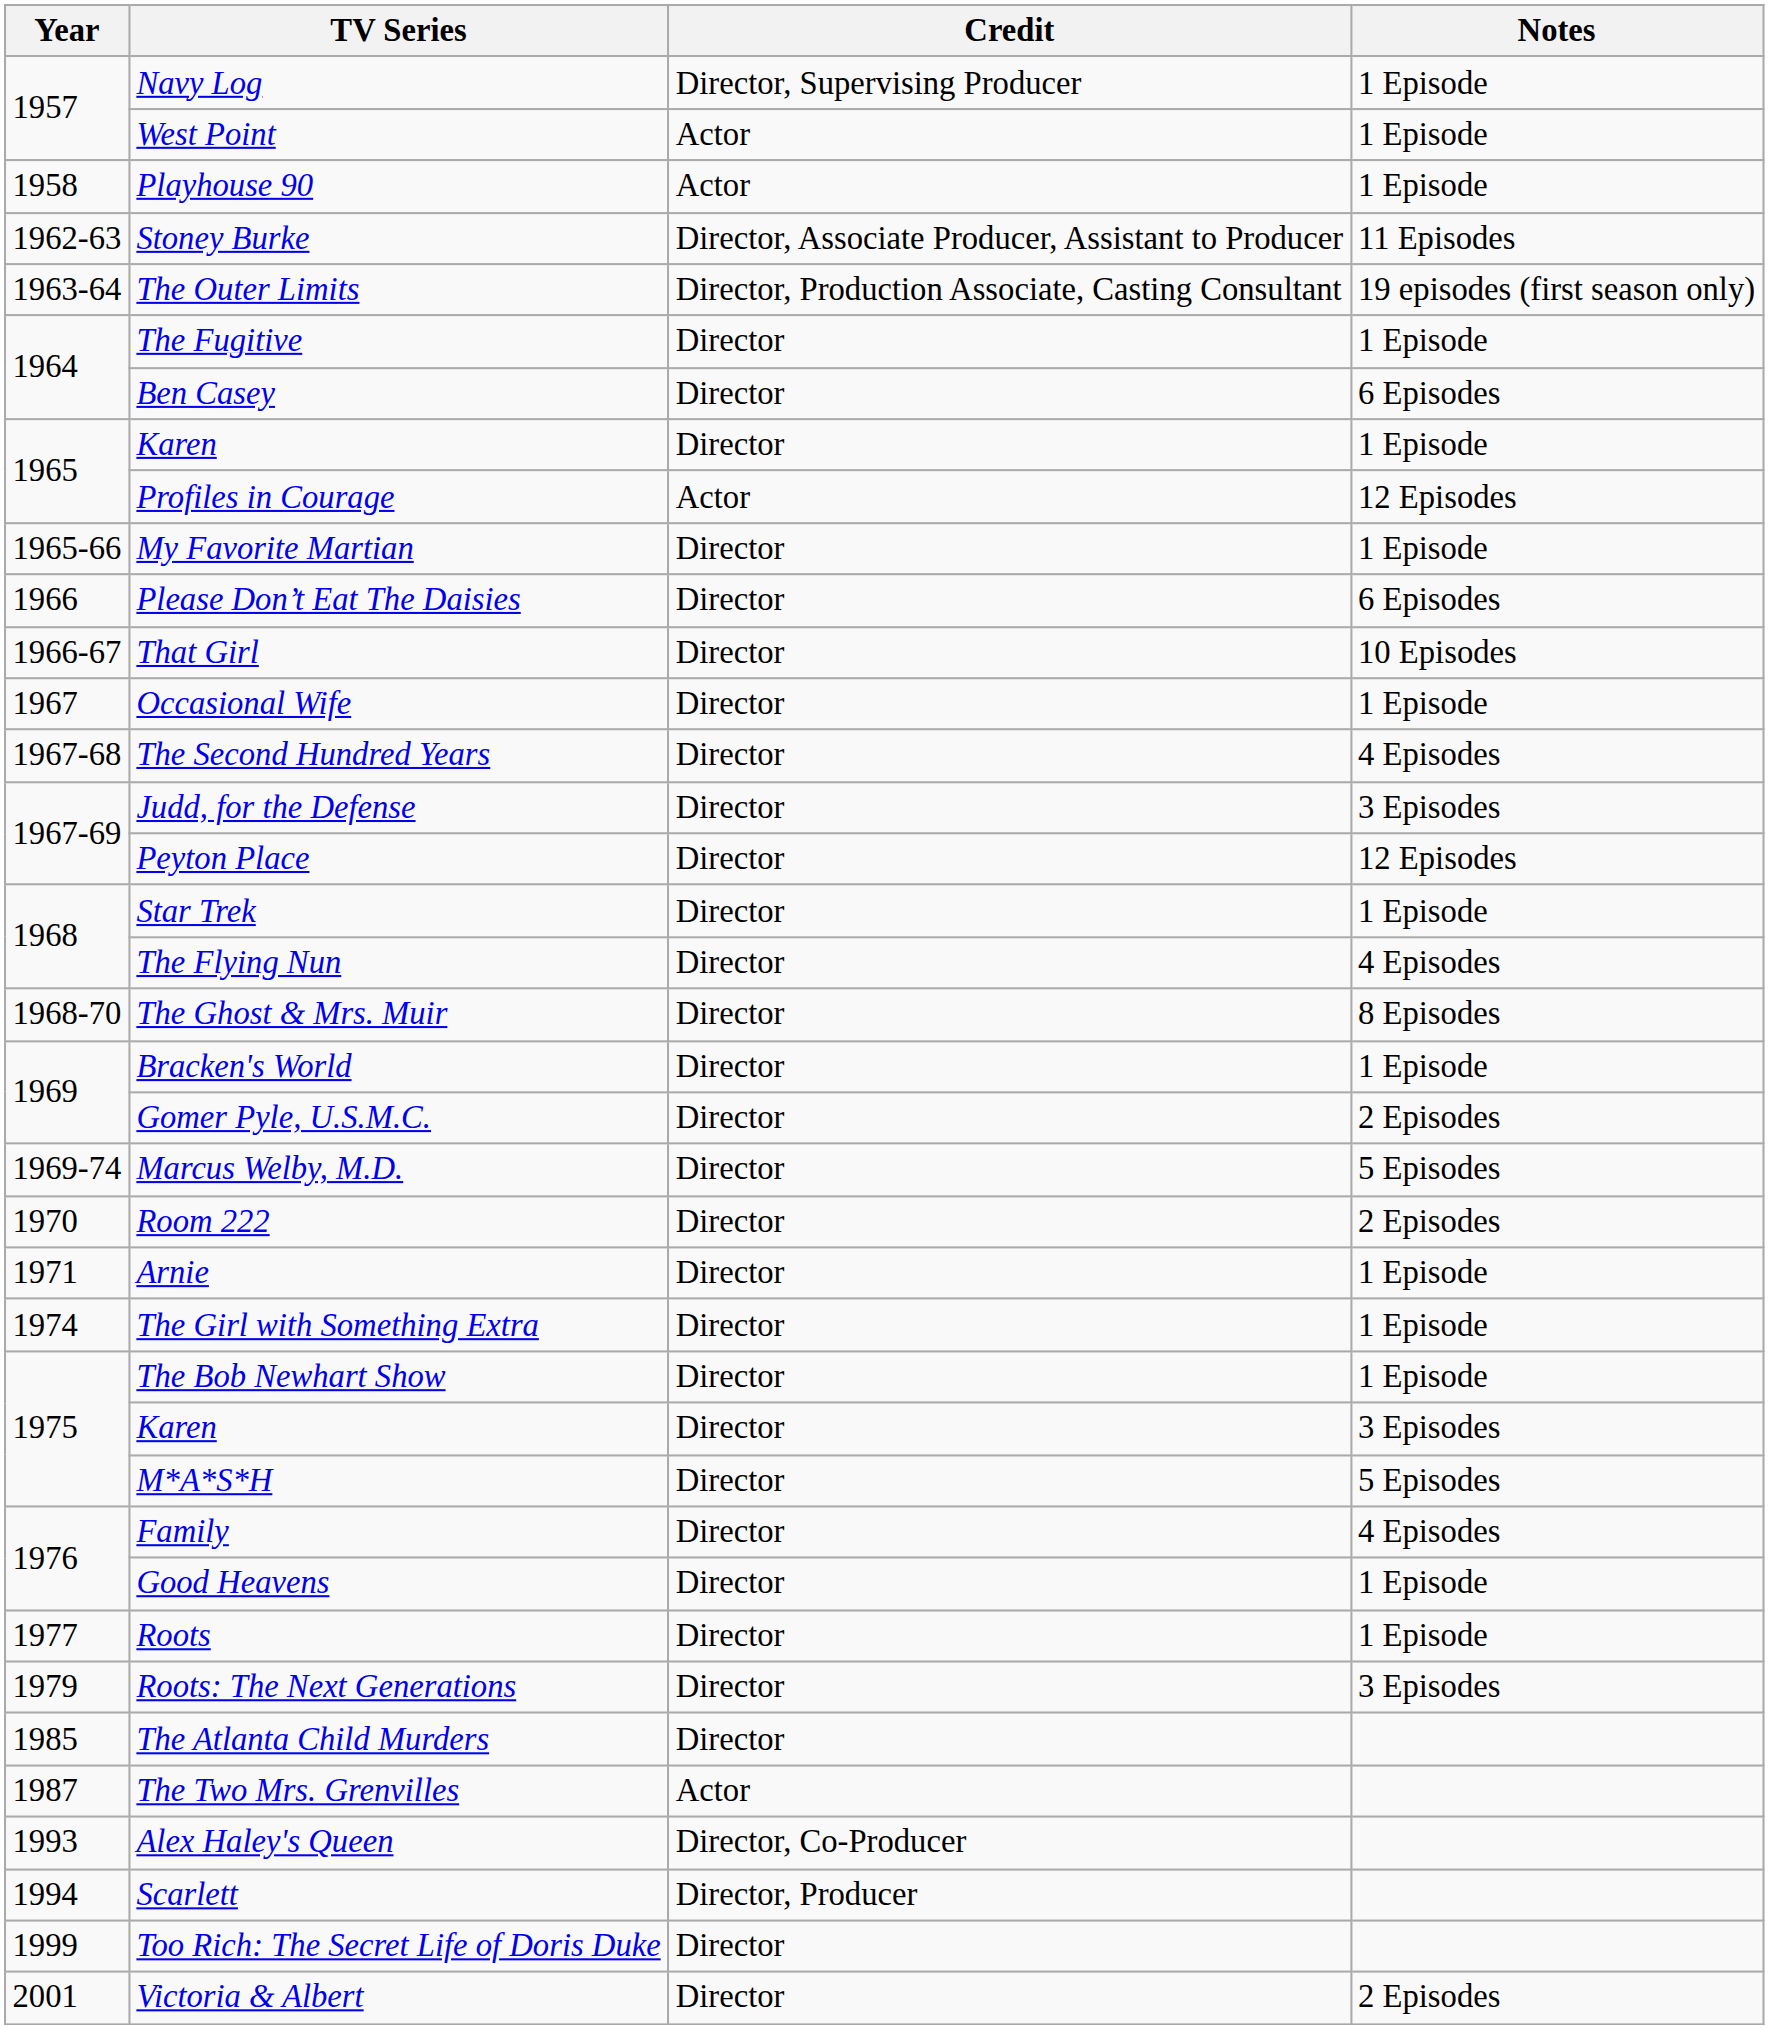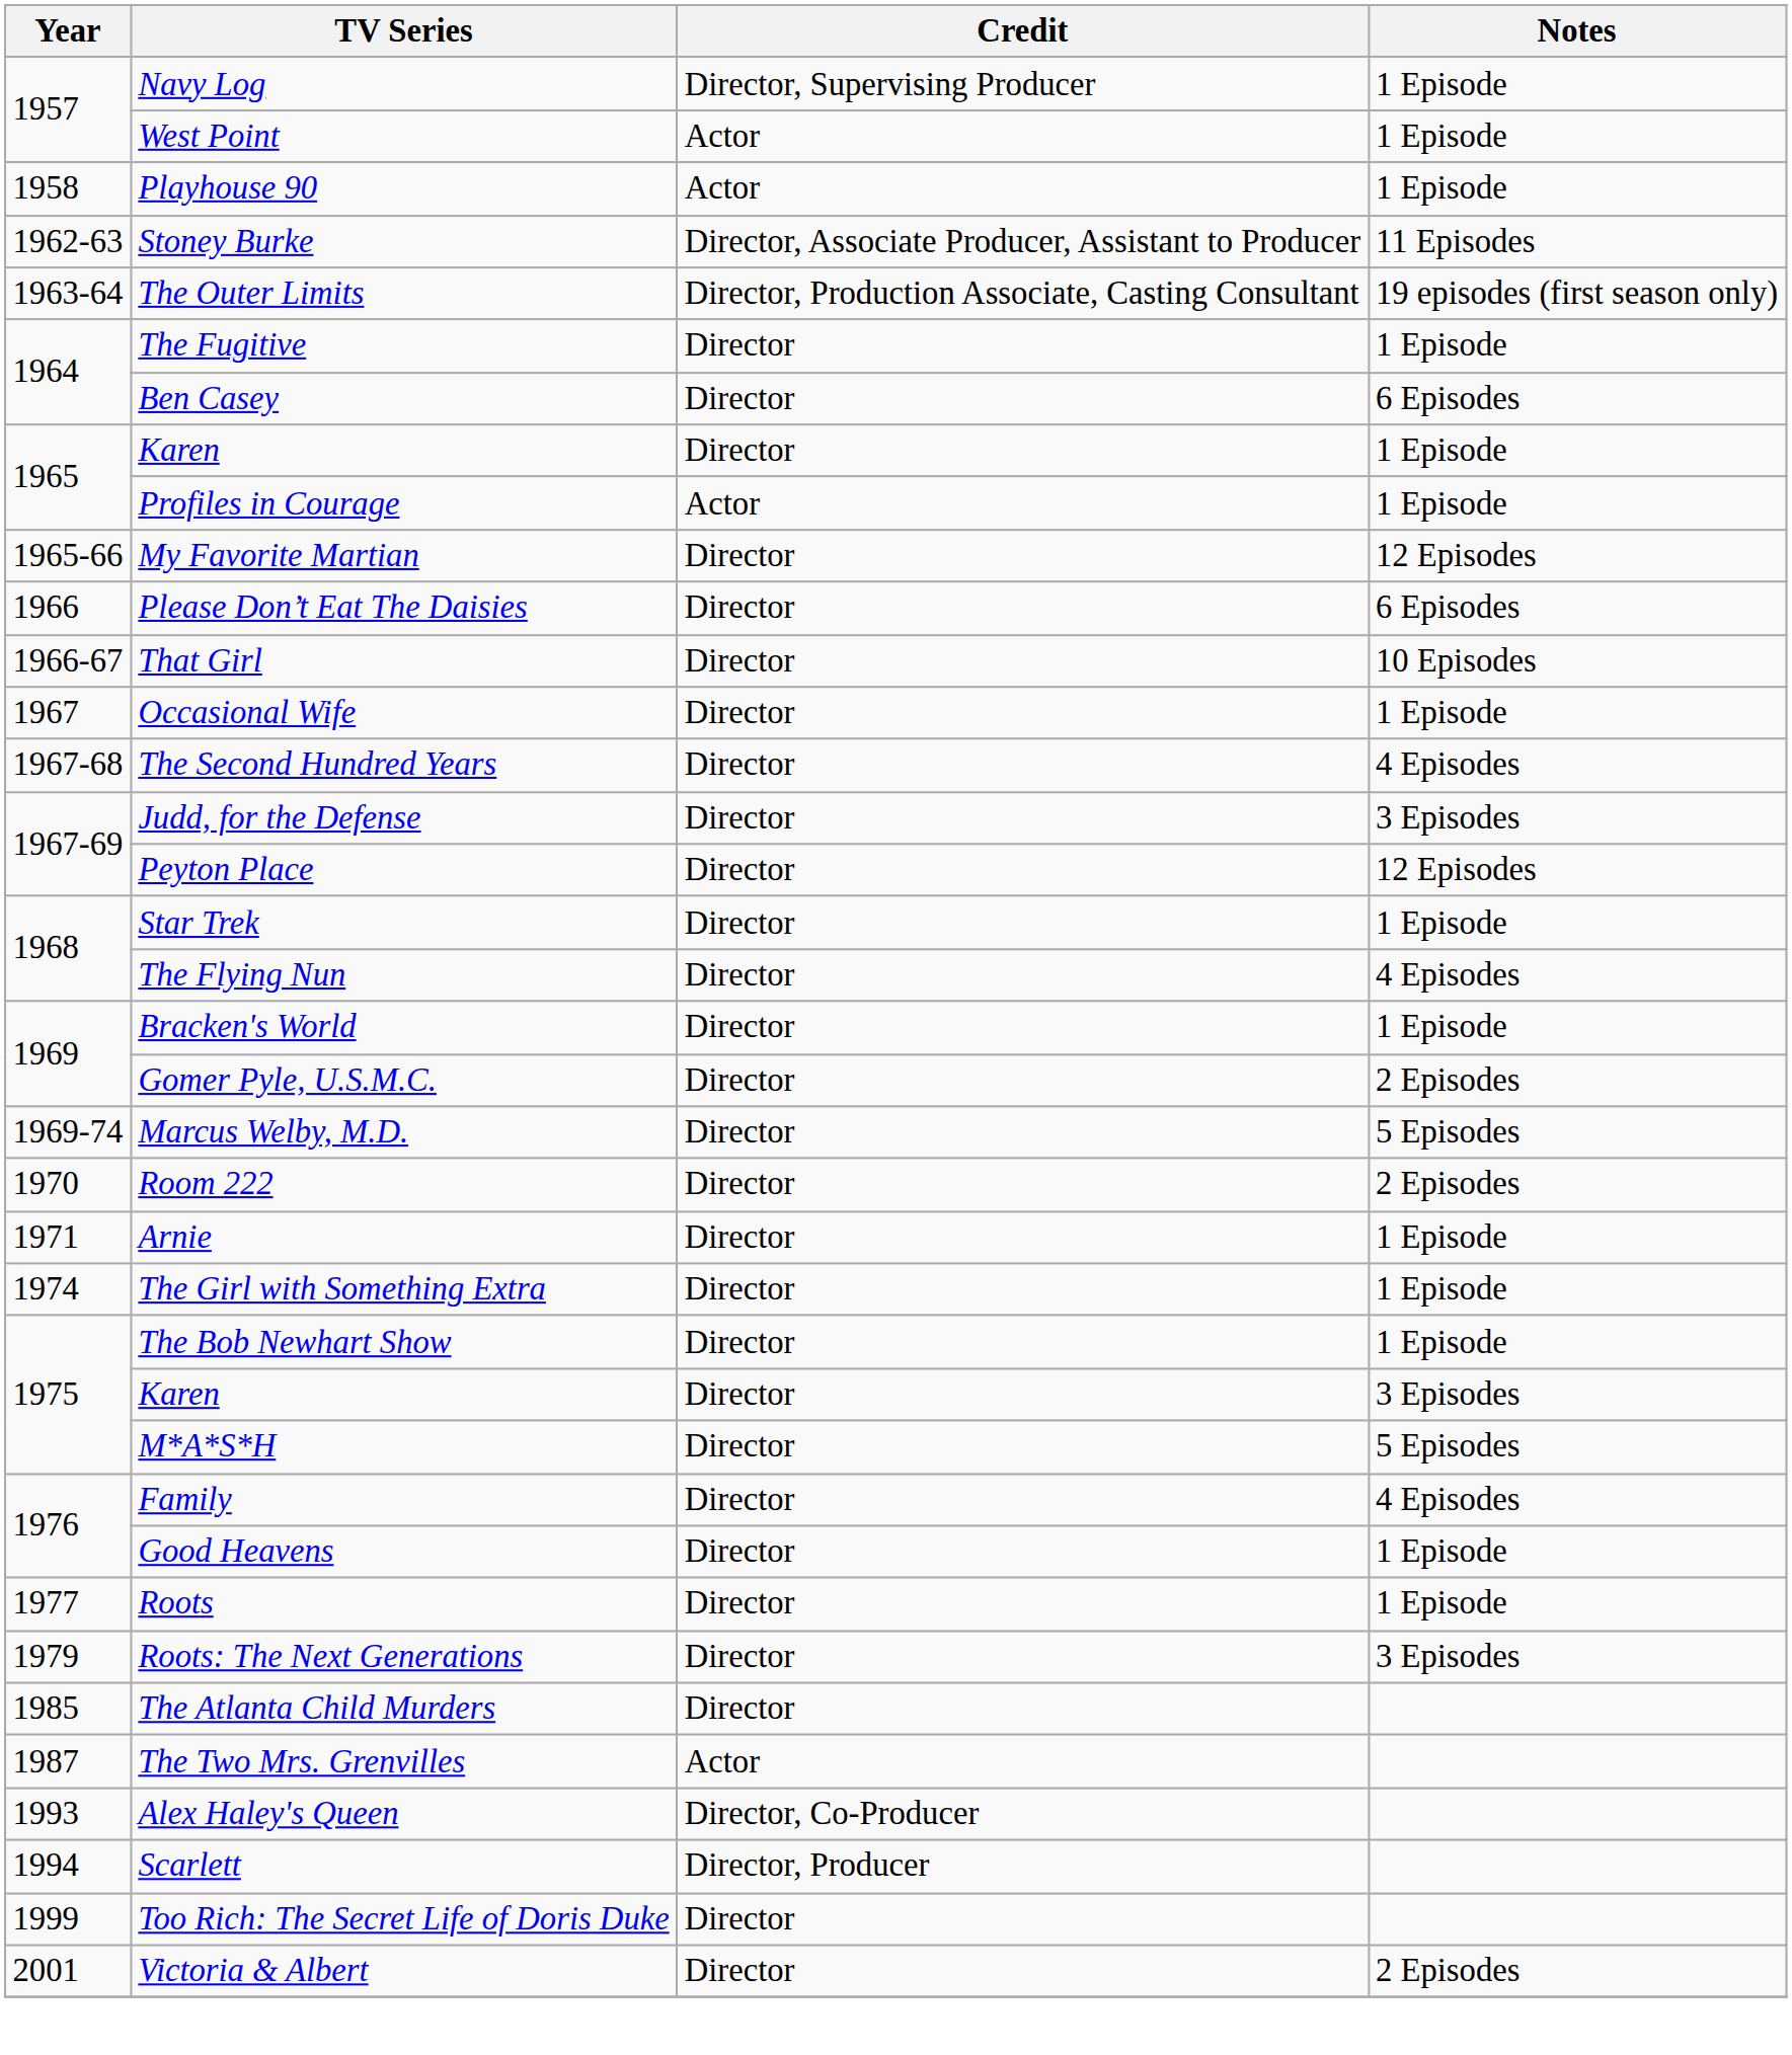 <table class="wikitable">
 <tr>
 <th>Year</th>
 <th>TV Series</th>
 <th>Credit</th>
 <th>Notes</th>
 </tr>
 <tr>
 <td rowspan=2>1957</td>
 <td><em><a href='#'>Navy Log</a></em></td>
 <td>Director, Supervising Producer</td>
 <td>1 Episode</td>
 </tr>
 <tr>
 <td><em><a href='#'>West Point</a></em></td>
 <td>Actor</td>
 <td>1 Episode</td>
 </tr>
 <tr>
 <td>1958</td>
 <td><em><a href='#'>Playhouse 90</a></em></td>
 <td>Actor</td>
 <td>1 Episode</td>
 </tr>
 <tr>
 <td>1962-63</td>
 <td><em><a href='#'>Stoney Burke</a></em></td>
 <td>Director, Associate Producer, Assistant to Producer</td>
 <td>11 Episodes</td>
 </tr>
 <tr>
 <td>1963-64</td>
 <td><em><a href='#'>The Outer Limits</a></em></td>
 <td>Director, Production Associate, Casting Consultant</td>
 <td>19 episodes (first season only)</td>
 </tr>
 <tr>
 <td rowspan=2>1964</td>
 <td><em><a href='#'>The Fugitive</a></em></td>
 <td>Director</td>
 <td>1 Episode</td>
 </tr>
 <tr>
 <td><em><a href='#'>Ben Casey</a></em></td>
 <td>Director</td>
 <td>6 Episodes</td>
 </tr>
 <tr>
 <td rowspan=2>1965</td>
 <td><em><a href='#'>Karen</a></em></td>
 <td>Director</td>
 <td>1 Episode</td>
 </tr>
 <tr>
 <td><em><a href='#'>Profiles in Courage</a></em></td>
 <td>Actor</td>
-<td>12 Episodes</td>
+<td>1 Episode</td>
 </tr>
 <tr>
 <td>1965-66</td>
 <td><em><a href='#'>My Favorite Martian</a></em></td>
 <td>Director</td>
-<td>1 Episode</td>
+<td>12 Episodes</td>
 </tr>
 <tr>
 <td>1966</td>
 <td><em><a href='#'>Please Don’t Eat The Daisies</a></em></td>
 <td>Director</td>
 <td>6 Episodes</td>
 </tr>
 <tr>
 <td>1966-67</td>
 <td><em><a href='#'>That Girl</a></em></td>
 <td>Director</td>
 <td>10 Episodes</td>
 </tr>
 <tr>
 <td>1967</td>
 <td><em><a href='#'>Occasional Wife</a></em></td>
 <td>Director</td>
 <td>1 Episode</td>
 </tr>
 <tr>
 <td>1967-68</td>
 <td><em><a href='#'>The Second Hundred Years</a></em></td>
 <td>Director</td>
 <td>4 Episodes</td>
 </tr>
 <tr>
 <td rowspan=2>1967-69</td>
 <td><em><a href='#'>Judd, for the Defense</a></em></td>
 <td>Director</td>
 <td>3 Episodes</td>
 </tr>
 <tr>
 <td><em><a href='#'>Peyton Place</a></em></td>
 <td>Director</td>
 <td>12 Episodes</td>
 </tr>
 <tr>
 <td rowspan=2>1968</td>
 <td><em><a href='#'>Star Trek</a></em></td>
 <td>Director</td>
 <td>1 Episode</td>
 </tr>
 <tr>
 <td><em><a href='#'>The Flying Nun</a></em></td>
 <td>Director</td>
 <td>4 Episodes</td>
-</tr>
-<tr>
-<td>1968-70</td>
-<td><em><a href='#'>The Ghost & Mrs. Muir</a></em></td>
-<td>Director</td>
-<td>8 Episodes</td>
 </tr>
 <tr>
 <td rowspan=2>1969</td>
 <td><em><a href='#'>Bracken's World</a></em></td>
 <td>Director</td>
 <td>1 Episode</td>
 </tr>
 <tr>
 <td><em><a href='#'>Gomer Pyle, U.S.M.C.</a></em></td>
 <td>Director</td>
 <td>2 Episodes</td>
 </tr>
 <tr>
 <td>1969-74</td>
 <td><em><a href='#'>Marcus Welby, M.D.</a></em></td>
 <td>Director</td>
 <td>5 Episodes</td>
 </tr>
 <tr>
 <td>1970</td>
 <td><em><a href='#'>Room 222</a></em></td>
 <td>Director</td>
 <td>2 Episodes</td>
 </tr>
 <tr>
 <td>1971</td>
 <td><em><a href='#'>Arnie</a></em></td>
 <td>Director</td>
 <td>1 Episode</td>
 </tr>
 <tr>
 <td>1974</td>
 <td><em><a href='#'>The Girl with Something Extra</a></em></td>
 <td>Director</td>
 <td>1 Episode</td>
 </tr>
 <tr>
 <td rowspan=3>1975</td>
 <td><em><a href='#'>The Bob Newhart Show</a></em></td>
 <td>Director</td>
 <td>1 Episode</td>
 </tr>
 <tr>
 <td><em><a href='#'>Karen</a></em></td>
 <td>Director</td>
 <td>3 Episodes</td>
 </tr>
 <tr>
 <td><em><a href='#'>M*A*S*H</a></em></td>
 <td>Director</td>
 <td>5 Episodes</td>
 </tr>
 <tr>
 <td rowspan=2>1976</td>
 <td><em><a href='#'>Family</a></em></td>
 <td>Director</td>
 <td>4 Episodes</td>
 </tr>
 <tr>
 <td><em><a href='#'>Good Heavens</a></em></td>
 <td>Director</td>
 <td>1 Episode</td>
 </tr>
 <tr>
 <td>1977</td>
 <td><em><a href='#'>Roots</a></em></td>
 <td>Director</td>
 <td>1 Episode</td>
 </tr>
 <tr>
 <td>1979</td>
 <td><em><a href='#'>Roots: The Next Generations</a></em></td>
 <td>Director</td>
 <td>3 Episodes</td>
 </tr>
 <tr>
 <td>1985</td>
 <td><em><a href='#'>The Atlanta Child Murders</a></em></td>
 <td>Director</td>
 <td></td>
 </tr>
 <tr>
 <td>1987</td>
 <td><em><a href='#'>The Two Mrs. Grenvilles</a></em></td>
 <td>Actor</td>
 <td></td>
 </tr>
 <tr>
 <td>1993</td>
 <td><em><a href='#'>Alex Haley's Queen</a></em></td>
 <td>Director, Co-Producer</td>
 <td></td>
 </tr>
 <tr>
 <td>1994</td>
 <td><em><a href='#'>Scarlett</a></em></td>
 <td>Director, Producer</td>
 <td></td>
 </tr>
 <tr>
 <td>1999</td>
 <td><em><a href='#'>Too Rich: The Secret Life of Doris Duke</a></em></td>
 <td>Director</td>
 <td></td>
 </tr>
 <tr>
 <td>2001</td>
 <td><em><a href='#'>Victoria & Albert</a></em></td>
 <td>Director</td>
 <td>2 Episodes</td>
 </tr>
 <tr>
 </tr>
 </table>
